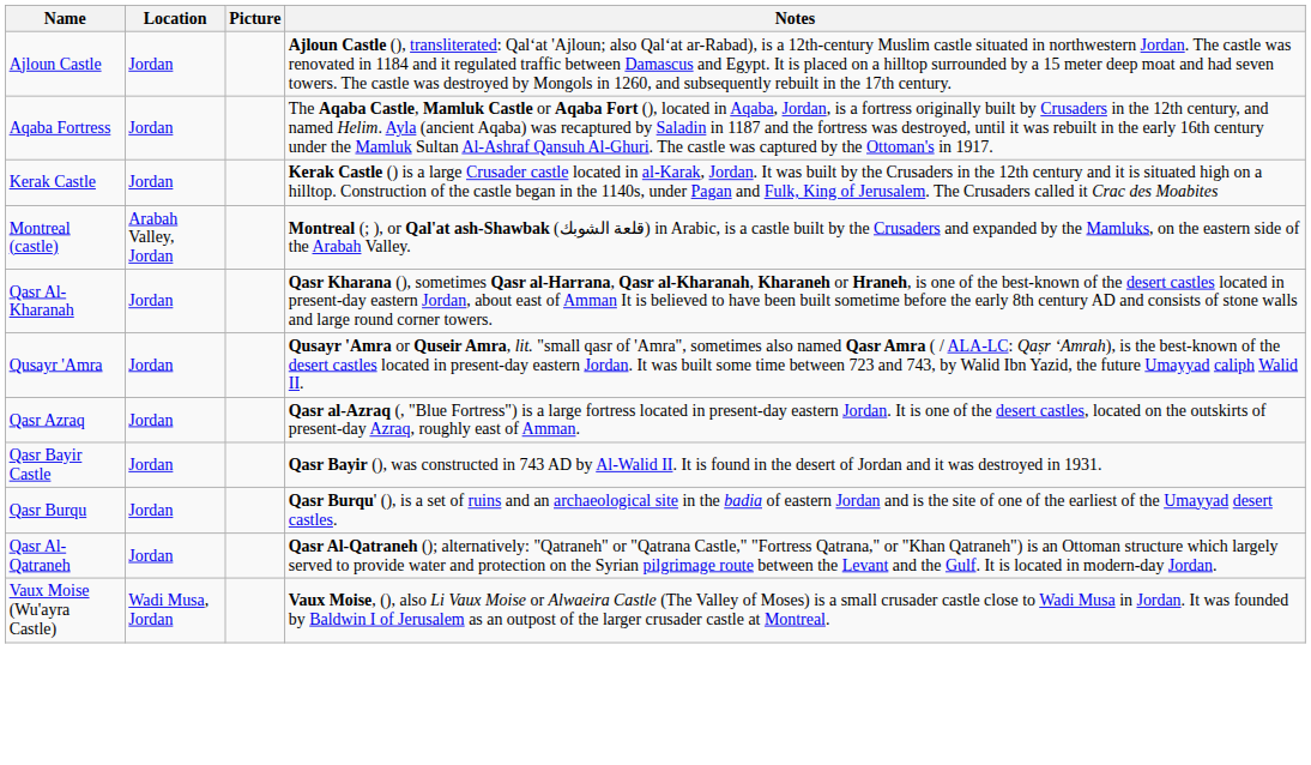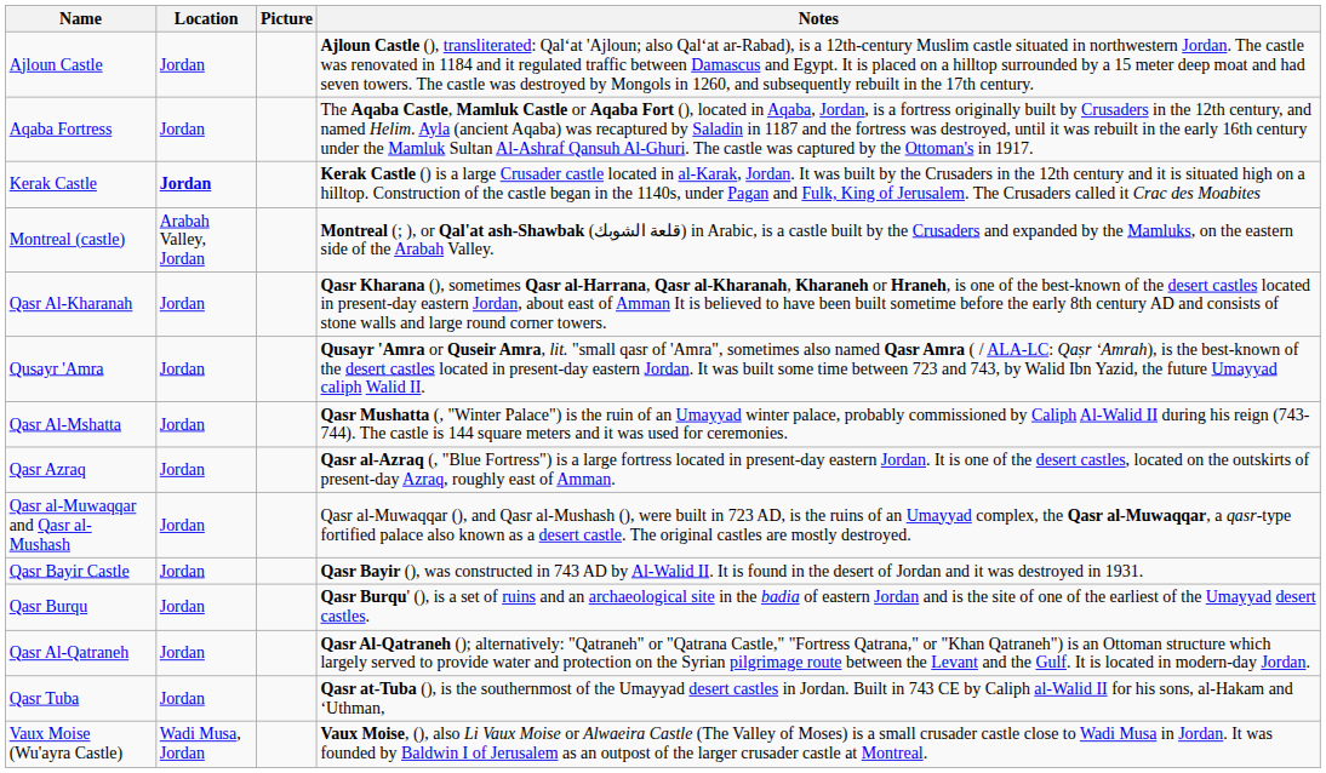 <table class="wikitable">
 <tr>
 <th>Name</th>
 <th>Location</th>
 <th>Picture</th>
 <th>Notes</th>
 </tr>
 <tr>
 <td><a href='#'>Ajloun Castle</a></td>
 <td><a href='#'>Jordan</a></td>
 <td align="center"></td>
 <td><strong>Ajloun Castle</strong> (), <a href='#'>transliterated</a>: Qalʻat 'Ajloun; also Qalʻat ar-Rabad), is a 12th-century Muslim castle situated in northwestern <a href='#'>Jordan</a>. The castle was renovated in 1184 and it regulated traffic between <a href='#'>Damascus</a> and Egypt. It is placed on a hilltop surrounded by a 15 meter deep moat and had seven towers. The castle was destroyed by Mongols in 1260, and subsequently rebuilt in the 17th century.</td>
 </tr>
 <tr>
 <td><a href='#'>Aqaba Fortress</a></td>
 <td><a href='#'>Jordan</a></td>
 <td align="center"></td>
 <td>The <strong>Aqaba Castle</strong>, <strong>Mamluk Castle</strong> or <strong>Aqaba Fort</strong> (), located in <a href='#'>Aqaba</a>, <a href='#'>Jordan</a>, is a fortress originally built by <a href='#'>Crusaders</a> in the 12th century, and named <em>Helim</em>. <a href='#'>Ayla</a> (ancient Aqaba) was recaptured by <a href='#'>Saladin</a> in 1187 and the fortress was destroyed, until it was rebuilt in the early 16th century  under the <a href='#'>Mamluk</a> Sultan <a href='#'>Al-Ashraf Qansuh Al-Ghuri</a>. The castle was captured by the <a href='#'>Ottoman's</a> in 1917.</td>
 </tr>
 <tr>
 <td><a href='#'>Kerak Castle</a></td>
-<td><a href='#'>Jordan</a></td>
+<td><strong><a href='#'>Jordan</a></strong></td>
 <td align="center"></td>
 <td><strong>Kerak Castle</strong> () is a large <a href='#'>Crusader castle</a> located in <a href='#'>al-Karak</a>, <a href='#'>Jordan</a>. It was built by the Crusaders in the 12th century and it is situated high on a hilltop. Construction of the castle began in the 1140s, under <a href='#'>Pagan</a> and <a href='#'>Fulk, King of Jerusalem</a>. The Crusaders called it <em>Crac des Moabites</em></td>
 </tr>
 <tr>
 <td><a href='#'>Montreal (castle)</a></td>
 <td><a href='#'>Arabah</a> Valley, <a href='#'>Jordan</a></td>
 <td align="center"></td>
 <td><strong>Montreal</strong> (; ), or <strong>Qal'at ash-Shawbak</strong> (قلعة الشوبك) in Arabic, is a castle built by the <a href='#'>Crusaders</a> and expanded by the <a href='#'>Mamluks</a>, on the eastern side of the <a href='#'>Arabah</a> Valley.</td>
 </tr>
 <tr>
 <td><a href='#'>Qasr Al-Kharanah</a></td>
 <td><a href='#'>Jordan</a></td>
 <td align="center"></td>
 <td><strong>Qasr Kharana</strong> (), sometimes <strong>Qasr al-Harrana</strong>, <strong>Qasr al-Kharanah</strong>, <strong>Kharaneh</strong> or <strong>Hraneh</strong>, is one of the best-known of the <a href='#'>desert castles</a> located in present-day eastern <a href='#'>Jordan</a>, about  east of <a href='#'>Amman</a> It is believed to have been built sometime before the early 8th century AD and consists of stone walls and large round corner towers.</td>
 </tr>
 <tr>
 <td><a href='#'>Qusayr 'Amra</a></td>
 <td><a href='#'>Jordan</a></td>
 <td align="center"></td>
 <td><strong>Qusayr 'Amra</strong> or <strong>Quseir Amra</strong>, <em>lit.</em> "small qasr of 'Amra", sometimes also named <strong>Qasr Amra</strong> ( / <a href='#'>ALA-LC</a>: <em>Qaṣr ‘Amrah</em>), is the best-known of the <a href='#'>desert castles</a> located in present-day eastern <a href='#'>Jordan</a>. It was built some time between 723 and 743, by Walid Ibn Yazid, the future <a href='#'>Umayyad</a> <a href='#'>caliph</a> <a href='#'>Walid II</a>.</td>
 </tr>
 <tr>
+<td><a href='#'>Qasr Al-Mshatta</a></td>
+<td><a href='#'>Jordan</a></td>
+<td align="center"></td>
+<td><strong>Qasr Mushatta</strong> (, "Winter Palace") is the ruin of an <a href='#'>Umayyad</a> winter palace, probably commissioned by <a href='#'>Caliph</a> <a href='#'>Al-Walid II</a> during his reign (743-744). The castle is 144 square meters and it was used for ceremonies.</td>
+</tr>
+<tr>
 <td><a href='#'>Qasr Azraq</a></td>
 <td><a href='#'>Jordan</a></td>
 <td align="center"></td>
 <td><strong>Qasr al-Azraq</strong> (, "Blue Fortress") is a large fortress located in present-day eastern <a href='#'>Jordan</a>. It is one of the <a href='#'>desert castles</a>,  located on the outskirts of present-day <a href='#'>Azraq</a>, roughly  east of <a href='#'>Amman</a>.</td>
+</tr>
+<tr>
+<td><a href='#'>Qasr al-Muwaqqar</a> and <a href='#'>Qasr al-Mushash</a></td>
+<td><a href='#'>Jordan</a></td>
+<td></td>
+<td>Qasr al-Muwaqqar (), and Qasr al-Mushash (), were built in 723 AD, is the ruins of an <a href='#'>Umayyad</a> complex, the <strong>Qasr al-Muwaqqar</strong>, a <em>qasr</em>-type fortified palace also known as a <a href='#'>desert castle</a>. The original castles are mostly destroyed.</td>
 </tr>
 <tr>
 <td><a href='#'>Qasr Bayir Castle</a></td>
 <td><a href='#'>Jordan</a></td>
 <td align="center"></td>
 <td><strong>Qasr Bayir</strong> (), was constructed in 743 AD by <a href='#'>Al-Walid II</a>. It is found in the desert of Jordan and it was destroyed in 1931.</td>
 </tr>
 <tr>
 <td><a href='#'>Qasr Burqu</a></td>
 <td><a href='#'>Jordan</a></td>
 <td align="center"></td>
 <td><strong>Qasr Burqu</strong>' (), is a set of <a href='#'>ruins</a> and an <a href='#'>archaeological site</a> in the <a href='#'><em>badia</em></a> of eastern <a href='#'>Jordan</a> and is the site of one of the earliest of the <a href='#'>Umayyad</a> <a href='#'>desert castles</a>.</td>
 </tr>
 <tr>
 <td><a href='#'>Qasr Al-Qatraneh</a></td>
 <td><a href='#'>Jordan</a></td>
 <td align="center"></td>
 <td><strong>Qasr Al-Qatraneh</strong> (); alternatively: "Qatraneh" or "Qatrana Castle," "Fortress Qatrana," or "Khan Qatraneh") is an Ottoman structure which largely served to provide water and protection on the Syrian <a href='#'>pilgrimage route</a> between the <a href='#'>Levant</a> and the <a href='#'>Gulf</a>. It is located in modern-day <a href='#'>Jordan</a>.</td>
 </tr>
 <tr>
+<td><a href='#'>Qasr Tuba</a></td>
+<td><a href='#'>Jordan</a></td>
+<td align="center"></td>
+<td><strong>Qasr at-Tuba</strong> (), is the southernmost of the Umayyad <a href='#'>desert castles</a> in Jordan. Built in 743 CE by Caliph <a href='#'>al-Walid II</a> for his sons, al-Hakam and ‘Uthman,</td>
+</tr>
+<tr>
 <td><a href='#'>Vaux Moise</a> (Wu'ayra Castle)</td>
 <td><a href='#'>Wadi Musa</a>, <a href='#'>Jordan</a></td>
 <td></td>
 <td><strong>Vaux Moise</strong>, (), also <em>Li Vaux Moise</em> or <em>Alwaeira Castle</em> (The Valley of Moses) is a small crusader castle close to <a href='#'>Wadi Musa</a> in <a href='#'>Jordan</a>. It was founded by <a href='#'>Baldwin I of Jerusalem</a> as an outpost of the larger crusader castle at <a href='#'>Montreal</a>.</td>
 </tr>
 </table>
